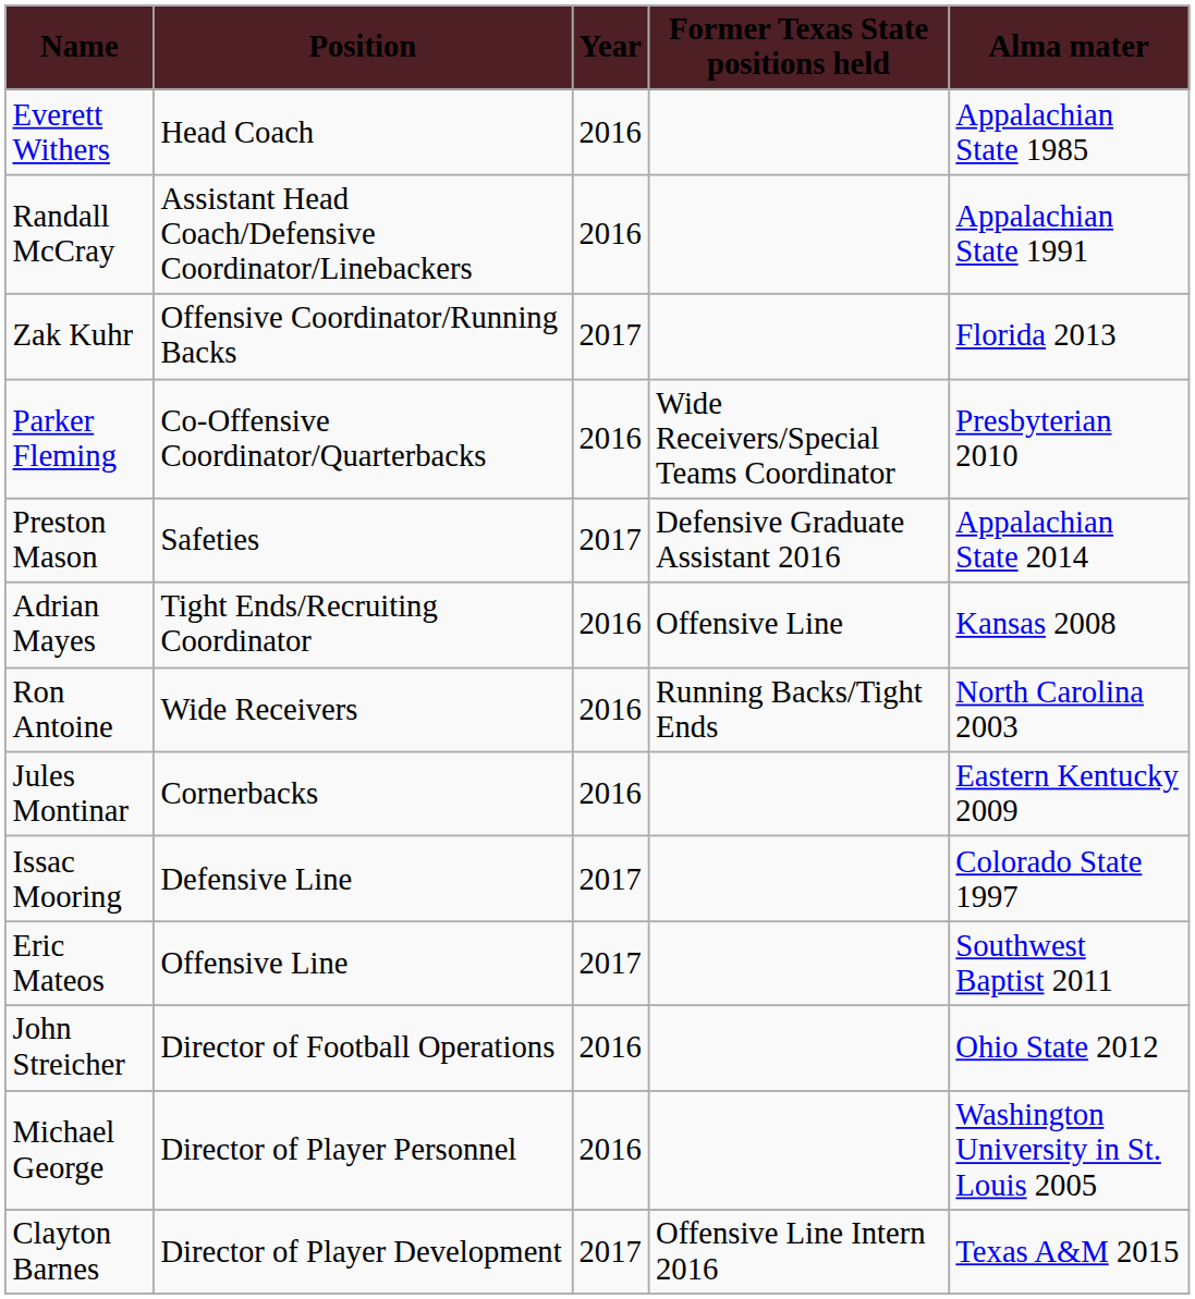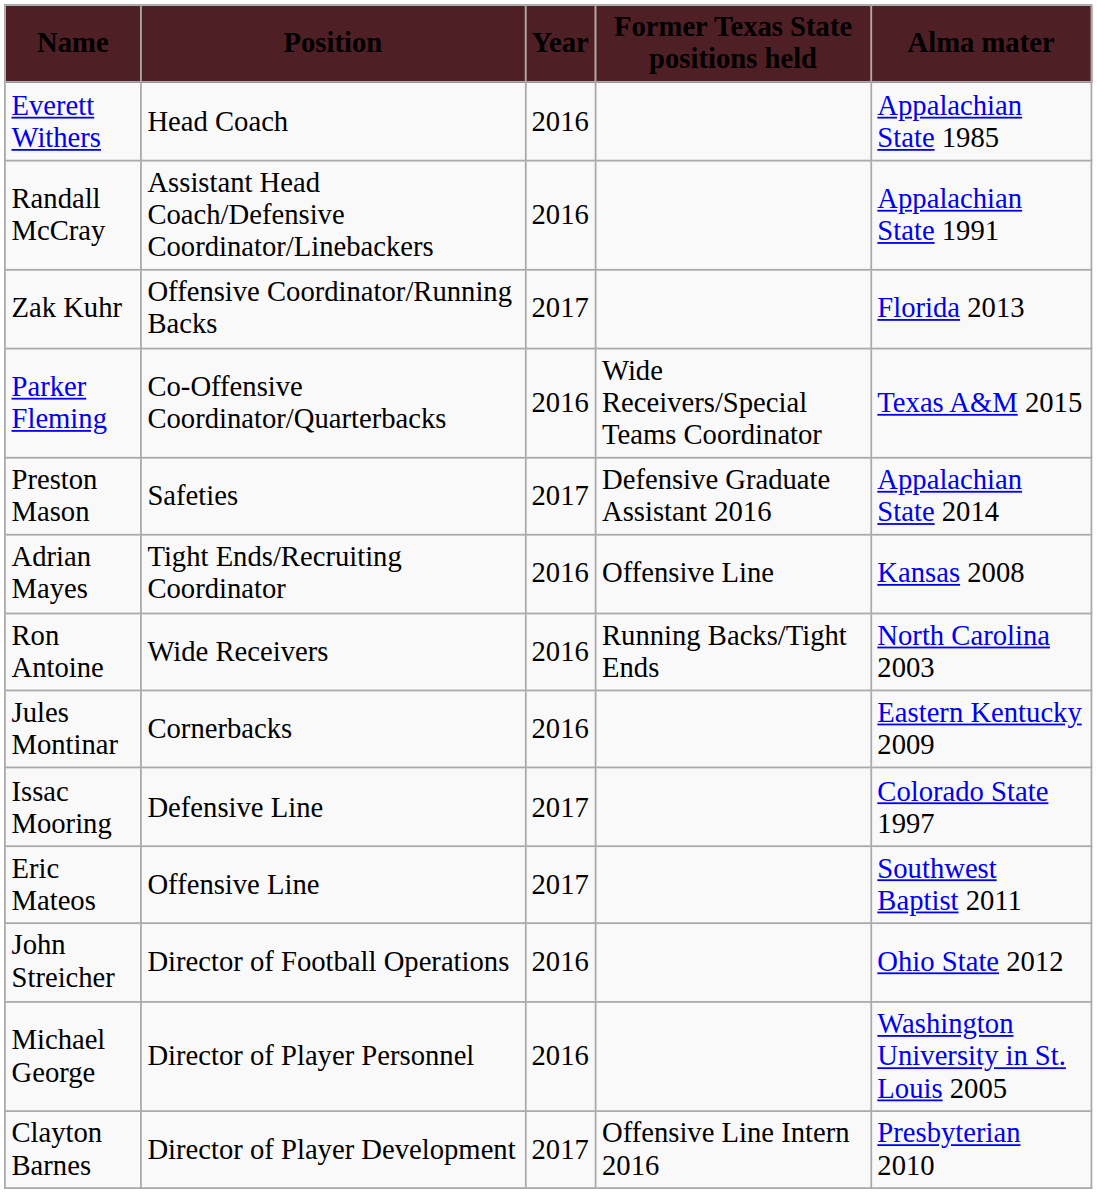 <table class="wikitable">
 <tr style="background: #4f1f26">
 <td align=center><span><strong>Name</strong></span></td>
 <td align=center><span><strong>Position</strong></span></td>
 <td><span><strong>Year</strong></span></td>
 <td align=center><span><strong>Former Texas State positions held</strong></span></td>
 <td align=center><span><strong>Alma mater</strong></span></td>
 </tr>
 <tr>
 <td><a href='#'>Everett Withers</a></td>
 <td>Head Coach</td>
 <td>2016</td>
 <td></td>
 <td><a href='#'>Appalachian State</a> 1985</td>
 </tr>
 <tr>
 <td>Randall McCray</td>
 <td>Assistant Head Coach/Defensive Coordinator/Linebackers</td>
 <td>2016</td>
 <td></td>
 <td><a href='#'>Appalachian State</a> 1991</td>
 </tr>
 <tr>
 <td>Zak Kuhr</td>
 <td>Offensive Coordinator/Running Backs</td>
 <td>2017</td>
 <td></td>
 <td><a href='#'>Florida</a> 2013</td>
 </tr>
 <tr>
 <td><a href='#'>Parker Fleming</a></td>
 <td>Co-Offensive Coordinator/Quarterbacks</td>
 <td>2016</td>
 <td>Wide Receivers/Special Teams Coordinator</td>
-<td><a href='#'>Presbyterian</a> 2010</td>
+<td><a href='#'>Texas A&M</a> 2015</td>
 </tr>
 <tr>
 <td>Preston Mason</td>
 <td>Safeties</td>
 <td>2017</td>
 <td>Defensive Graduate Assistant 2016</td>
 <td><a href='#'>Appalachian State</a> 2014</td>
 </tr>
 <tr>
 <td>Adrian Mayes</td>
 <td>Tight Ends/Recruiting Coordinator</td>
 <td>2016</td>
 <td>Offensive Line</td>
 <td><a href='#'>Kansas</a> 2008</td>
 </tr>
 <tr>
 <td>Ron Antoine</td>
 <td>Wide Receivers</td>
 <td>2016</td>
 <td>Running Backs/Tight Ends</td>
 <td><a href='#'>North Carolina</a> 2003</td>
 </tr>
 <tr>
 <td>Jules Montinar</td>
 <td>Cornerbacks</td>
 <td>2016</td>
 <td></td>
 <td><a href='#'>Eastern Kentucky</a> 2009</td>
 </tr>
 <tr>
 <td>Issac Mooring</td>
 <td>Defensive Line</td>
 <td>2017</td>
 <td></td>
 <td><a href='#'>Colorado State</a> 1997</td>
 </tr>
 <tr>
 <td>Eric Mateos</td>
 <td>Offensive Line</td>
 <td>2017</td>
 <td></td>
 <td><a href='#'>Southwest Baptist</a> 2011</td>
 </tr>
 <tr>
 <td>John Streicher</td>
 <td>Director of Football Operations</td>
 <td>2016</td>
 <td></td>
 <td><a href='#'>Ohio State</a> 2012</td>
 </tr>
 <tr>
 <td>Michael George</td>
 <td>Director of Player Personnel</td>
 <td>2016</td>
 <td></td>
 <td><a href='#'>Washington University in St. Louis</a> 2005</td>
 </tr>
 <tr>
 <td>Clayton Barnes</td>
 <td>Director of Player Development</td>
 <td>2017</td>
 <td>Offensive Line Intern 2016</td>
-<td><a href='#'>Texas A&M</a> 2015</td>
+<td><a href='#'>Presbyterian</a> 2010</td>
 </tr>
 </table>
